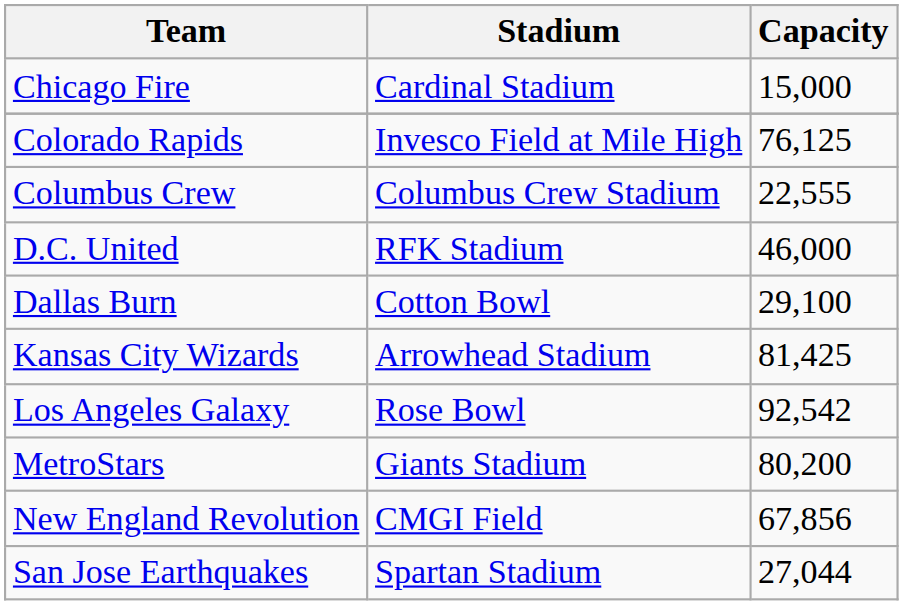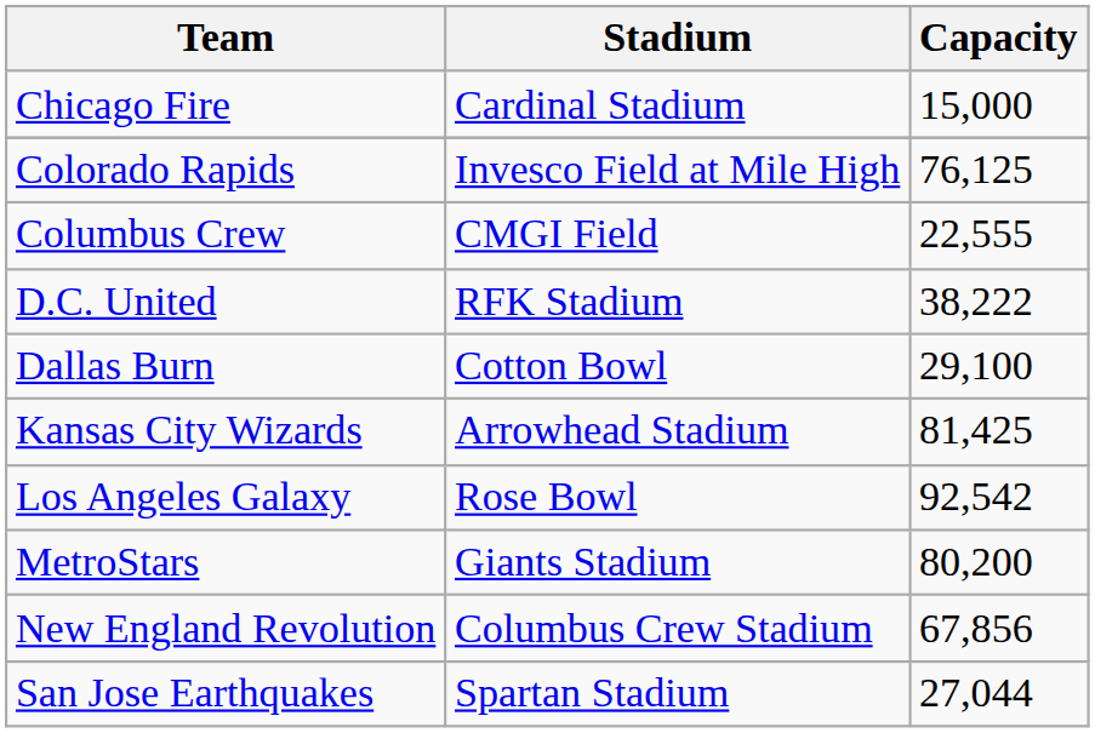 <table class="wikitable sortable" style="text-align:left">
 <tr>
 <th>Team</th>
 <th>Stadium</th>
 <th>Capacity</th>
 </tr>
 <tr>
 <td><a href='#'>Chicago Fire</a></td>
 <td><a href='#'>Cardinal Stadium</a></td>
 <td>15,000</td>
 </tr>
 <tr>
 </tr>
 <tr>
 <td><a href='#'>Colorado Rapids</a></td>
 <td><a href='#'>Invesco Field at Mile High</a></td>
 <td>76,125</td>
 </tr>
 <tr>
 <td><a href='#'>Columbus Crew</a></td>
-<td><a href='#'>Columbus Crew Stadium</a></td>
+<td><a href='#'>CMGI Field</a></td>
 <td>22,555</td>
 </tr>
 <tr>
 <td><a href='#'>D.C. United</a></td>
 <td><a href='#'>RFK Stadium</a></td>
-<td>46,000</td>
+<td>38,222</td>
 </tr>
 <tr>
 <td><a href='#'>Dallas Burn</a></td>
 <td><a href='#'>Cotton Bowl</a></td>
 <td>29,100</td>
 </tr>
 <tr>
 <td><a href='#'>Kansas City Wizards</a></td>
 <td><a href='#'>Arrowhead Stadium</a></td>
 <td>81,425</td>
 </tr>
 <tr>
 <td><a href='#'>Los Angeles Galaxy</a></td>
 <td><a href='#'>Rose Bowl</a></td>
 <td>92,542</td>
 </tr>
 <tr>
 <td><a href='#'>MetroStars</a></td>
 <td><a href='#'>Giants Stadium</a></td>
 <td>80,200</td>
 </tr>
 <tr>
 <td><a href='#'>New England Revolution</a></td>
-<td><a href='#'>CMGI Field</a></td>
+<td><a href='#'>Columbus Crew Stadium</a></td>
 <td>67,856</td>
 </tr>
 <tr>
 <td><a href='#'>San Jose Earthquakes</a></td>
 <td><a href='#'>Spartan Stadium</a></td>
 <td>27,044</td>
 </tr>
 </table>
